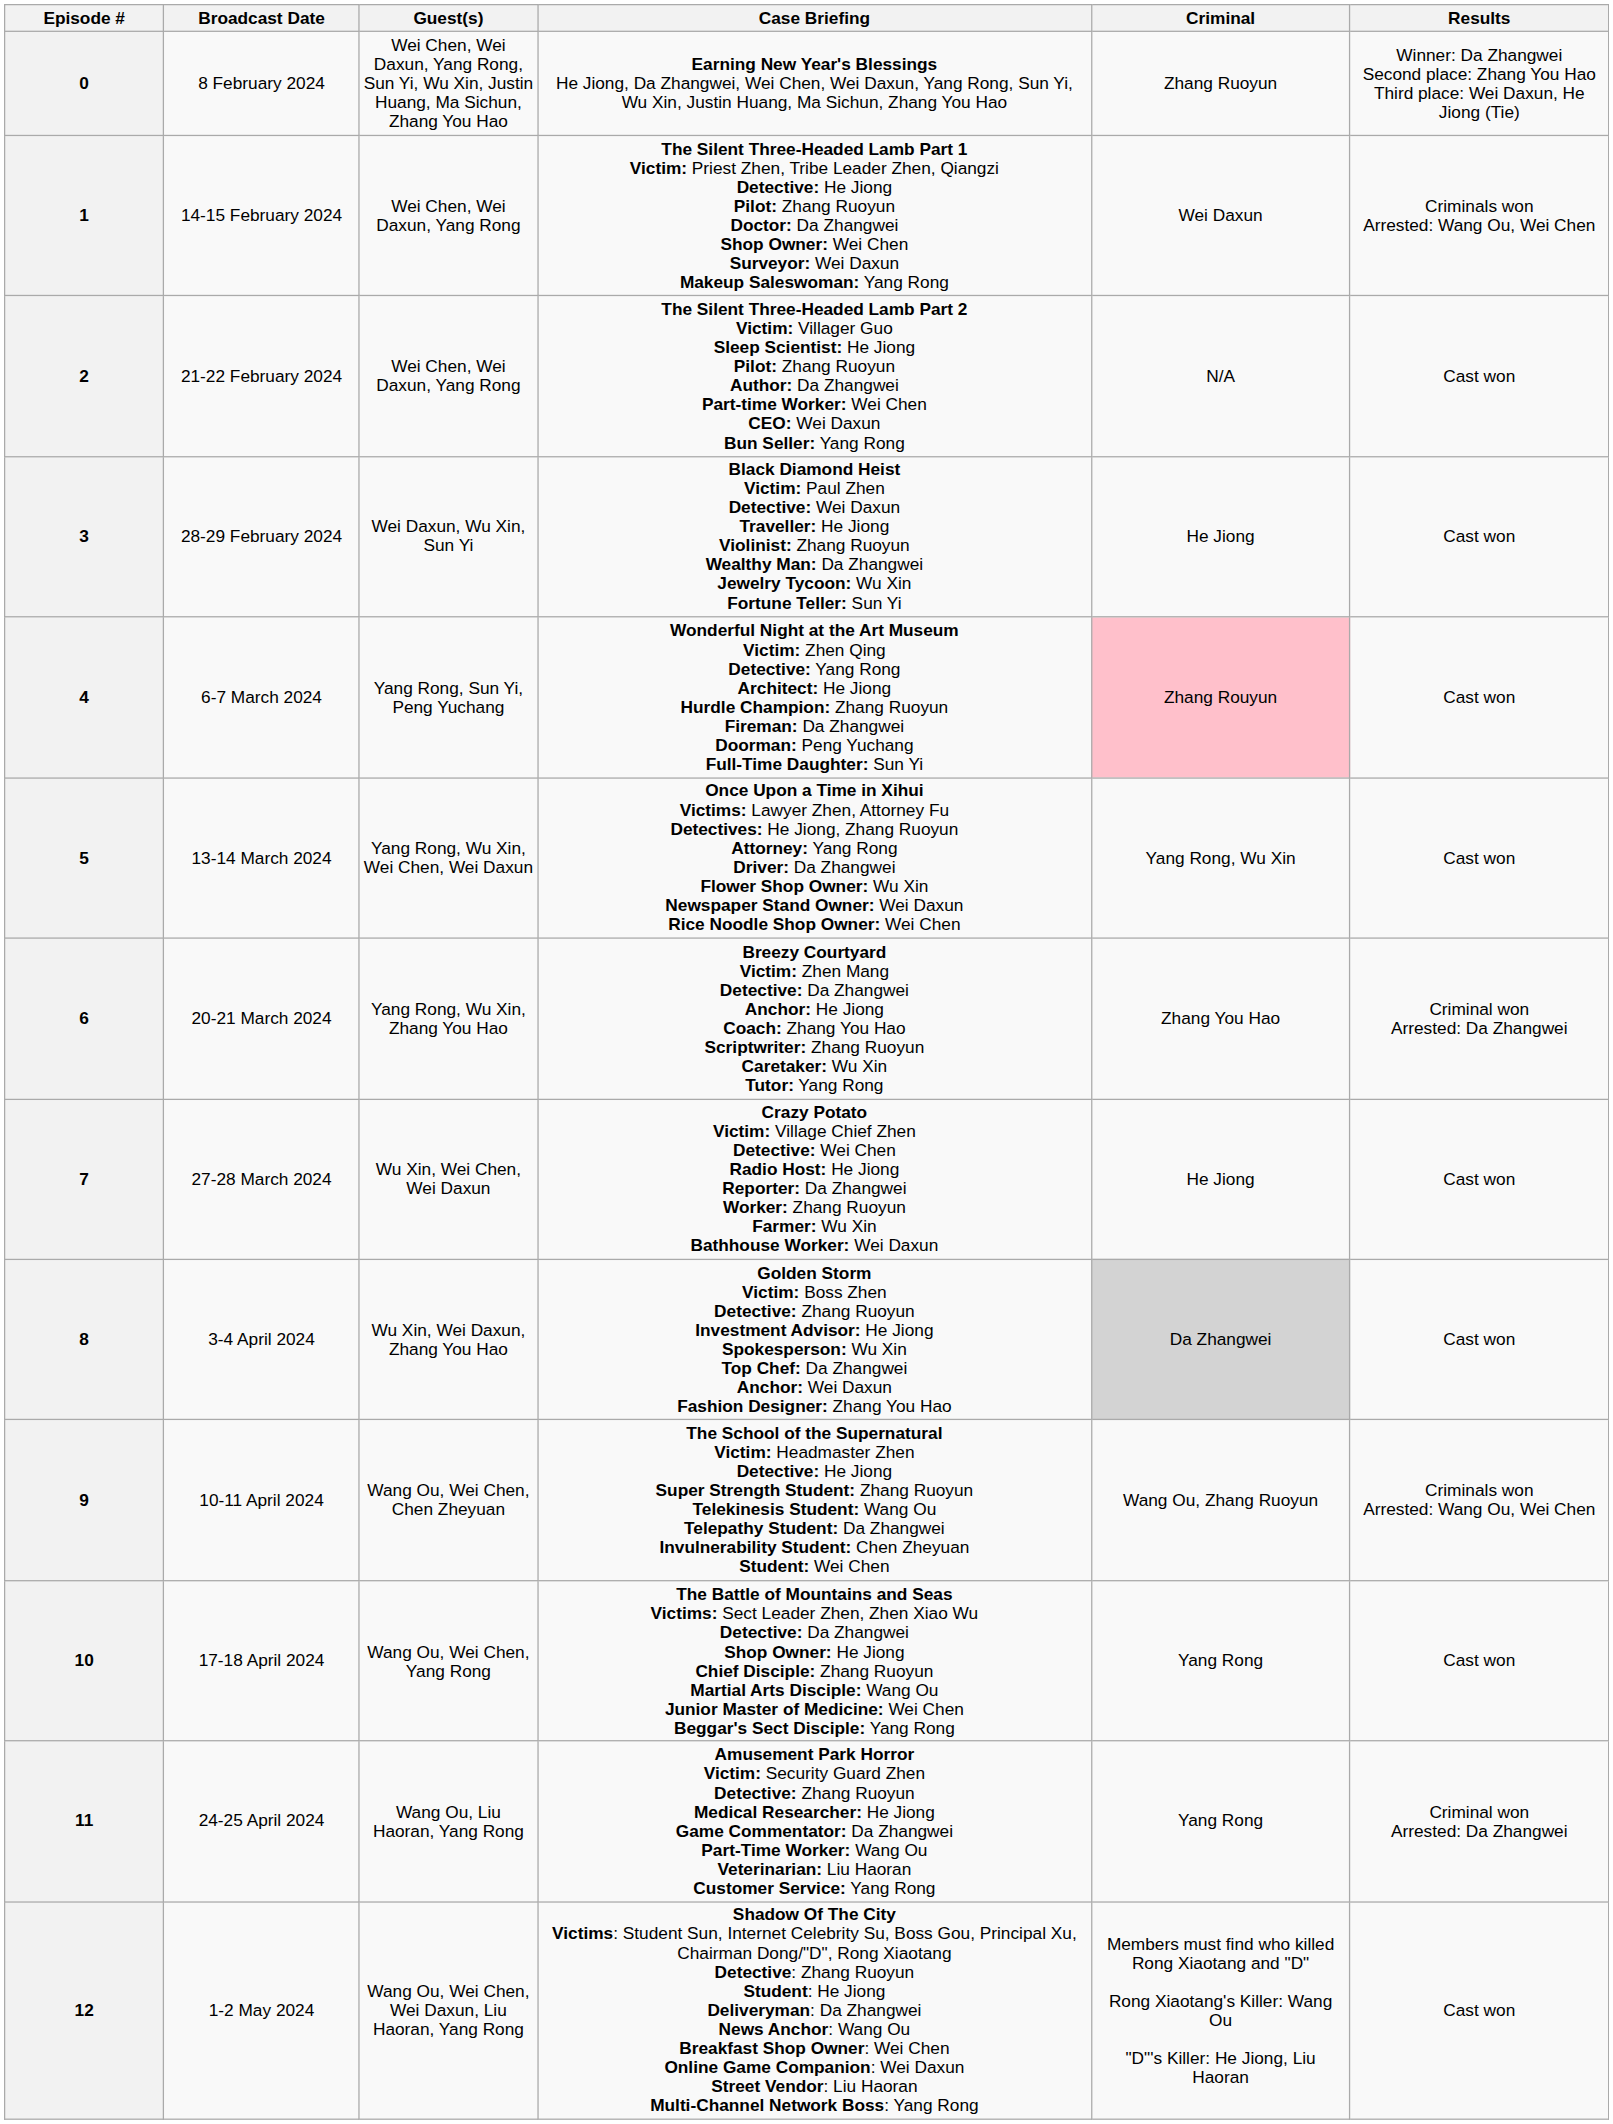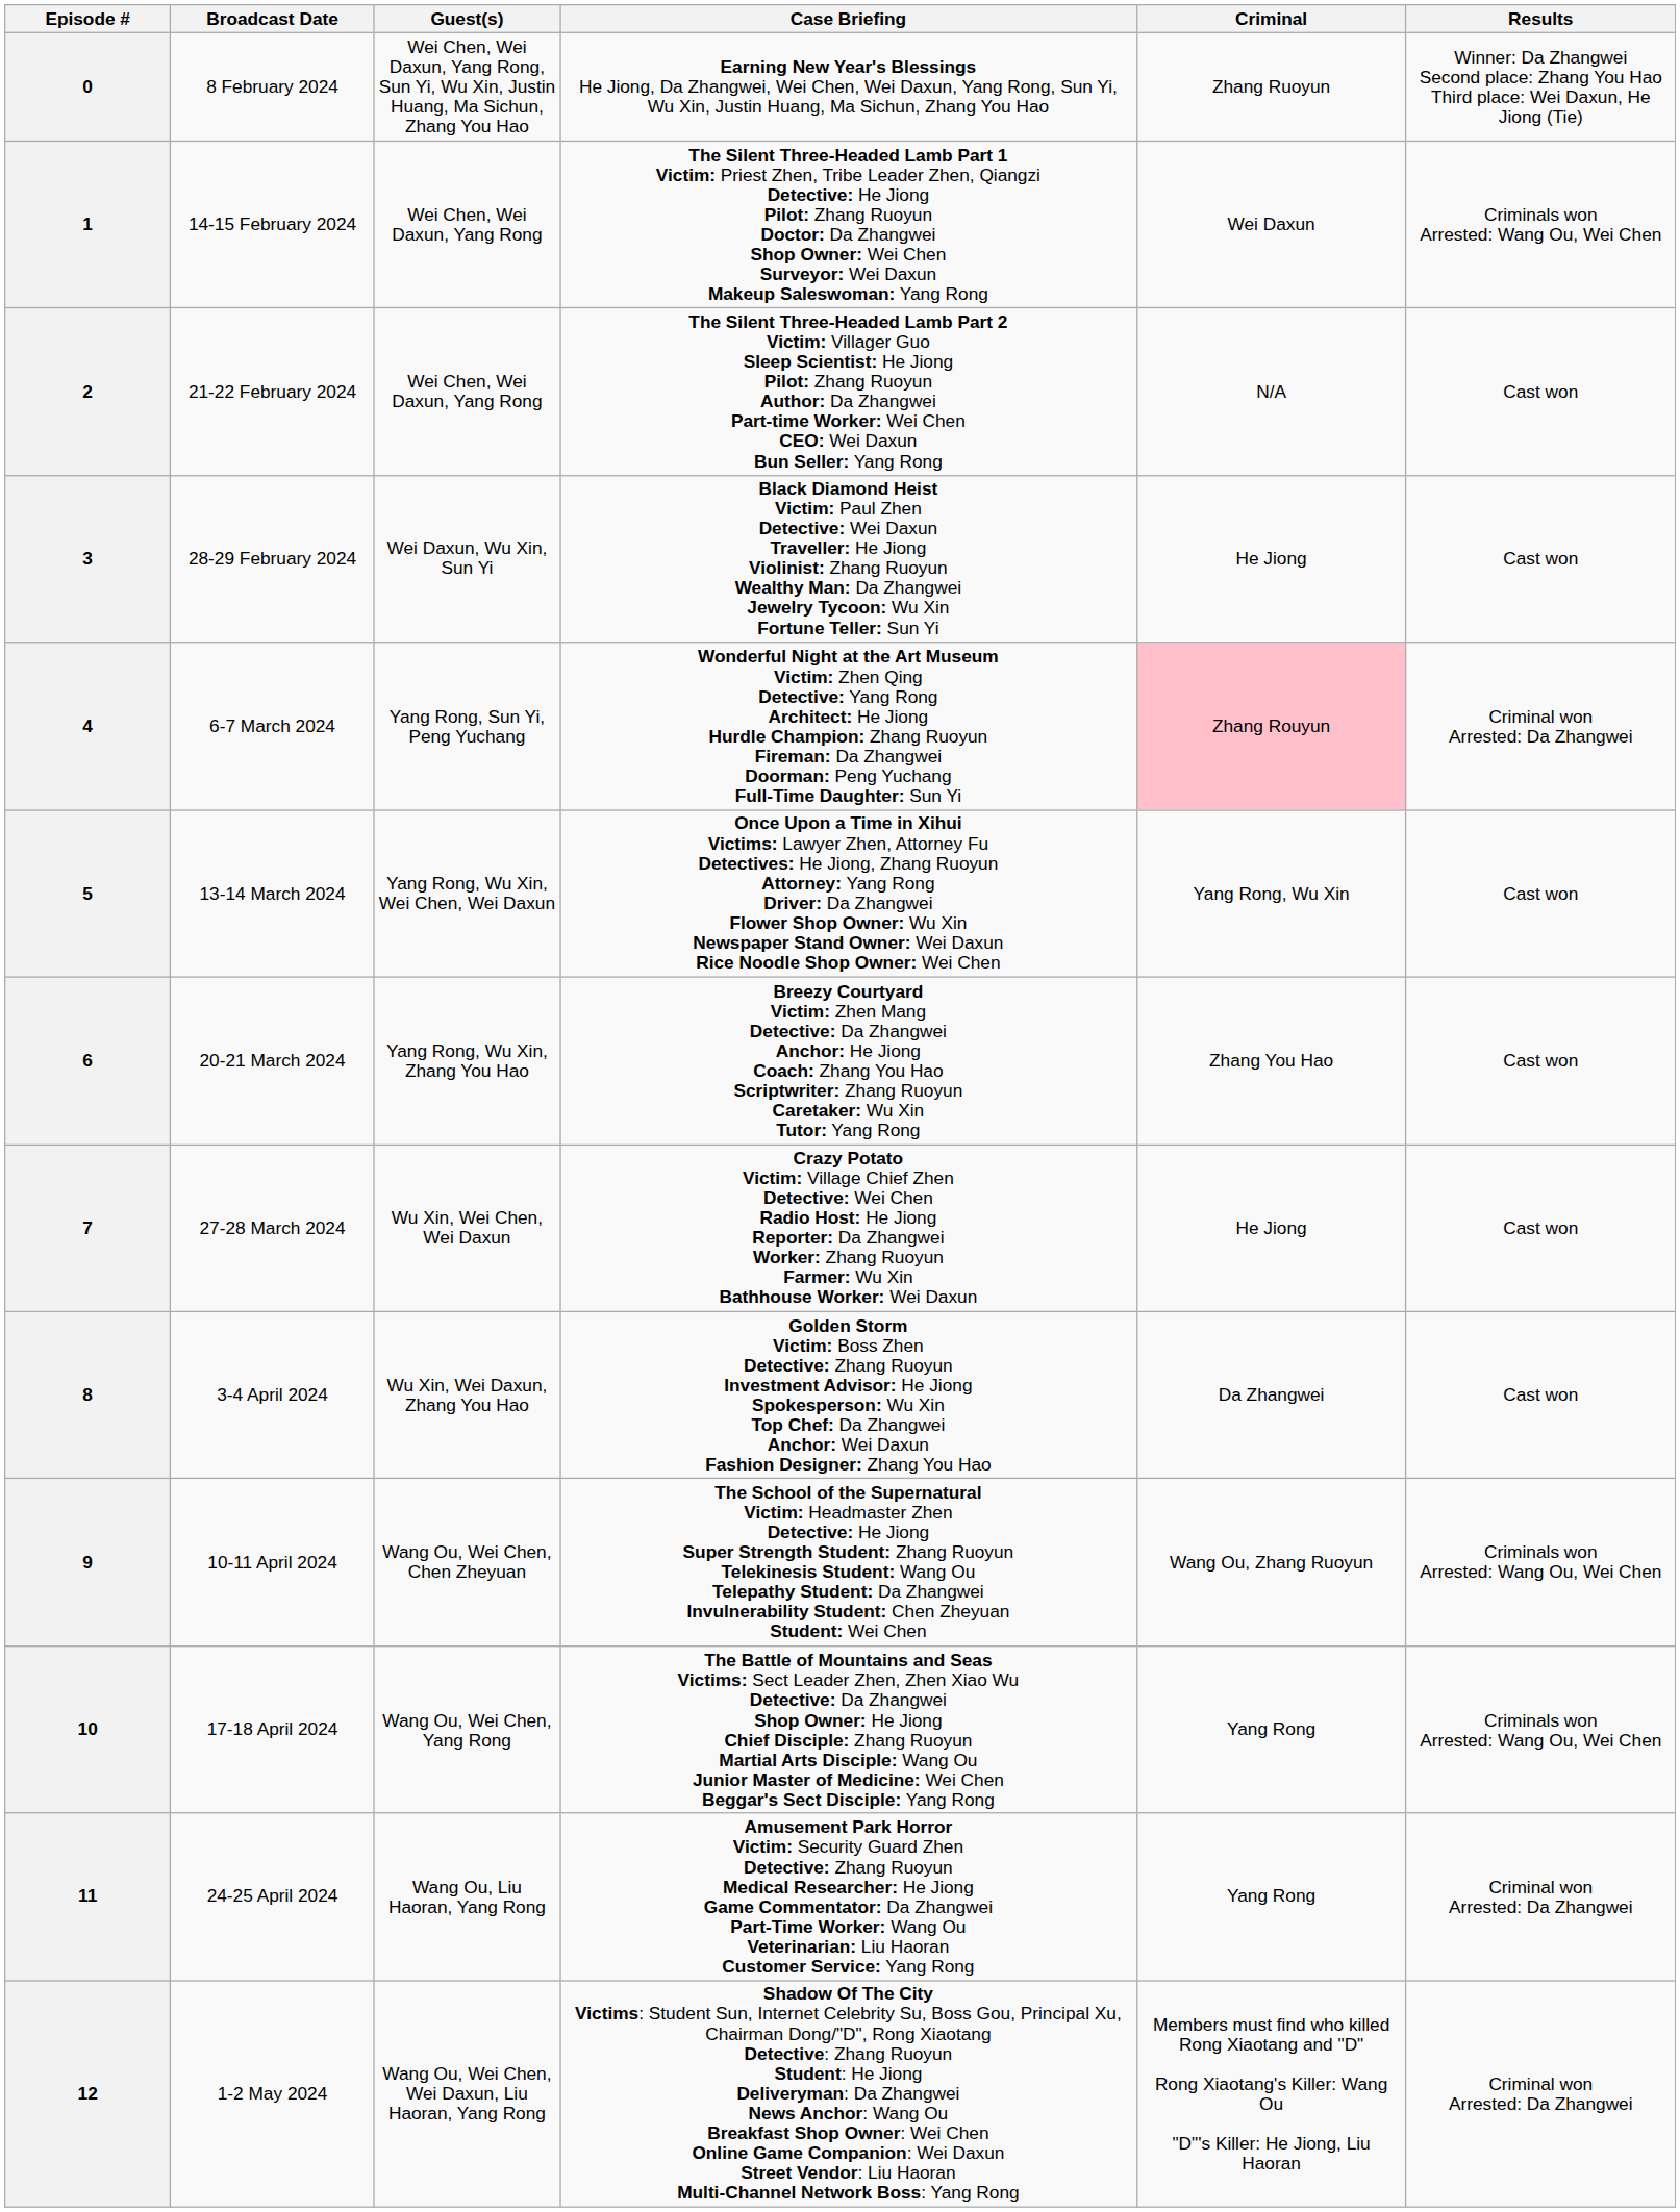 <table class="wikitable collapsible" style="text-align:center; font-size:85%;width:100%">
 <tr>
 <th style="width:40px;">Episode #</th>
 <th style="width:60px;">Broadcast Date</th>
 <th style="width:60px;">Guest(s)</th>
 <th style="width:200px;">Case Briefing</th>
 <th style="width:90px;">Criminal</th>
 <th style="width:90px;">Results</th>
 </tr>
 <tr>
 <th>0</th>
 <td>8 February 2024</td>
 <td>Wei Chen, Wei Daxun, Yang Rong, Sun Yi, Wu Xin, Justin Huang, Ma Sichun, Zhang You Hao</td>
 <td><strong>Earning New Year's Blessings</strong><br>He Jiong, Da Zhangwei, Wei Chen, Wei Daxun, Yang Rong, Sun Yi, Wu Xin, Justin Huang, Ma Sichun, Zhang You Hao</td>
 <td>Zhang Ruoyun</td>
 <td>Winner: Da Zhangwei<br>Second place: Zhang You Hao<br>Third place: Wei Daxun, He Jiong (Tie)</td>
 </tr>
 <tr>
 <th>1</th>
 <td>14-15 February 2024</td>
 <td>Wei Chen, Wei Daxun, Yang Rong</td>
 <td><span><strong>The Silent Three-Headed Lamb Part 1</strong></span><br><strong>Victim:</strong> Priest Zhen, Tribe Leader Zhen, Qiangzi<br><strong>Detective:</strong> He Jiong<br><strong>Pilot:</strong> Zhang Ruoyun<br><strong>Doctor:</strong> Da Zhangwei<br><strong>Shop Owner:</strong> Wei Chen<br><strong>Surveyor:</strong> Wei Daxun<br><strong>Makeup Saleswoman:</strong> Yang Rong</td>
 <td>Wei Daxun</td>
 <td>Criminals won<br>Arrested: Wang Ou, Wei Chen</td>
 </tr>
 <tr>
 <th>2</th>
 <td>21-22 February 2024</td>
 <td>Wei Chen, Wei Daxun, Yang Rong</td>
 <td><span><strong>The Silent Three-Headed Lamb Part 2</strong></span><br><strong>Victim:</strong> Villager Guo<br><strong>Sleep Scientist:</strong> He Jiong<br><strong>Pilot:</strong> Zhang Ruoyun<br><strong>Author:</strong> Da Zhangwei<br><strong>Part-time Worker:</strong> Wei Chen<br><strong>CEO:</strong> Wei Daxun<br><strong>Bun Seller:</strong> Yang Rong</td>
 <td>N/A</td>
 <td>Cast won</td>
 </tr>
 <tr>
 <th>3</th>
 <td>28-29 February 2024</td>
 <td>Wei Daxun, Wu Xin, Sun Yi</td>
 <td><span><strong>Black Diamond Heist</strong></span><br><strong>Victim:</strong> Paul Zhen<br><strong>Detective:</strong> Wei Daxun<br><strong>Traveller:</strong> He Jiong<br><strong>Violinist:</strong> Zhang Ruoyun<br><strong>Wealthy Man:</strong> Da Zhangwei<br><strong>Jewelry Tycoon:</strong> Wu Xin<br><strong>Fortune Teller:</strong> Sun Yi</td>
 <td>He Jiong</td>
 <td>Cast won</td>
 </tr>
 <tr>
 <th>4</th>
 <td>6-7 March 2024</td>
 <td>Yang Rong, Sun Yi, Peng Yuchang</td>
 <td><span><strong>Wonderful Night at the Art Museum</strong></span><br><strong>Victim:</strong> Zhen Qing<br><strong>Detective:</strong> Yang Rong<br><strong>Architect:</strong> He Jiong<br><strong>Hurdle Champion:</strong> Zhang Ruoyun<br><strong>Fireman:</strong> Da Zhangwei<br><strong>Doorman:</strong> Peng Yuchang<br><strong>Full-Time Daughter:</strong> Sun Yi</td>
 <td style="background: pink;">Zhang Rouyun</td>
-<td>Cast won</td>
+<td>Criminal won<br>Arrested: Da Zhangwei</td>
 </tr>
 <tr>
 <th>5</th>
 <td>13-14 March 2024</td>
 <td>Yang Rong, Wu Xin, Wei Chen, Wei Daxun</td>
 <td><span><strong>Once Upon a Time in Xihui</strong></span><br><strong>Victims:</strong> Lawyer Zhen, Attorney Fu<br><strong>Detectives:</strong> He Jiong, Zhang Ruoyun<br><strong>Attorney:</strong> Yang Rong<br><strong>Driver:</strong> Da Zhangwei<br><strong>Flower Shop Owner:</strong> Wu Xin<br><strong>Newspaper Stand Owner:</strong> Wei Daxun<br><strong>Rice Noodle Shop Owner:</strong> Wei Chen</td>
 <td>Yang Rong, Wu Xin</td>
 <td>Cast won</td>
 </tr>
 <tr>
 <th>6</th>
 <td>20-21 March 2024</td>
 <td>Yang Rong, Wu Xin, Zhang You Hao</td>
 <td><span><strong>Breezy Courtyard</strong></span><br><strong>Victim:</strong> Zhen Mang<br><strong>Detective:</strong> Da Zhangwei<br><strong>Anchor:</strong> He Jiong<br><strong>Coach:</strong> Zhang You Hao<br><strong>Scriptwriter:</strong> Zhang Ruoyun<br><strong>Caretaker:</strong> Wu Xin<br><strong>Tutor:</strong> Yang Rong</td>
 <td>Zhang You Hao</td>
-<td>Criminal won<br>Arrested: Da Zhangwei</td>
+<td>Cast won</td>
 </tr>
 <tr>
 <th>7</th>
 <td>27-28 March 2024</td>
 <td>Wu Xin, Wei Chen, Wei Daxun</td>
 <td><span><strong>Crazy Potato</strong></span><br><strong>Victim:</strong> Village Chief Zhen<br><strong>Detective:</strong> Wei Chen<br><strong>Radio Host:</strong> He Jiong<br><strong>Reporter:</strong> Da Zhangwei<br><strong>Worker:</strong> Zhang Ruoyun<br><strong>Farmer:</strong> Wu Xin<br><strong>Bathhouse Worker:</strong> Wei Daxun</td>
 <td>He Jiong</td>
 <td>Cast won</td>
 </tr>
 <tr>
 <th>8</th>
 <td>3-4 April 2024</td>
 <td>Wu Xin, Wei Daxun, Zhang You Hao</td>
 <td><span><strong>Golden Storm</strong></span><br><strong>Victim:</strong> Boss Zhen<br><strong>Detective:</strong> Zhang Ruoyun<br><strong>Investment Advisor:</strong> He Jiong<br><strong>Spokesperson:</strong> Wu Xin<br><strong>Top Chef:</strong> Da Zhangwei<br><strong>Anchor:</strong> Wei Daxun<br><strong>Fashion Designer:</strong> Zhang You Hao</td>
-<td style="background: lightgrey;">Da Zhangwei</td>
+<td>Da Zhangwei</td>
 <td>Cast won</td>
 </tr>
 <tr>
 <th>9</th>
 <td>10-11 April 2024</td>
 <td>Wang Ou, Wei Chen, Chen Zheyuan</td>
 <td><span><strong>The School of the Supernatural</strong></span><br><strong>Victim:</strong> Headmaster Zhen<br><strong>Detective:</strong> He Jiong<br><strong>Super Strength Student:</strong> Zhang Ruoyun<br><strong>Telekinesis Student:</strong> Wang Ou<br><strong>Telepathy Student:</strong> Da Zhangwei<br><strong>Invulnerability Student:</strong> Chen Zheyuan<br><strong>Student:</strong> Wei Chen</td>
 <td>Wang Ou, Zhang Ruoyun</td>
 <td>Criminals won<br>Arrested: Wang Ou, Wei Chen</td>
 </tr>
 <tr>
 <th>10</th>
 <td>17-18 April 2024</td>
 <td>Wang Ou, Wei Chen, Yang Rong</td>
 <td><span><strong>The Battle of Mountains and Seas</strong></span><br><strong>Victims:</strong> Sect Leader Zhen, Zhen Xiao Wu<br><strong>Detective:</strong> Da Zhangwei<br><strong>Shop Owner:</strong> He Jiong<br><strong>Chief Disciple:</strong> Zhang Ruoyun<br><strong>Martial Arts Disciple:</strong> Wang Ou<br><strong>Junior Master of Medicine:</strong> Wei Chen<br><strong>Beggar's Sect Disciple:</strong> Yang Rong</td>
 <td>Yang Rong</td>
-<td>Cast won</td>
+<td>Criminals won<br>Arrested: Wang Ou, Wei Chen</td>
 </tr>
 <tr>
 <th>11</th>
 <td>24-25 April 2024</td>
 <td>Wang Ou, Liu Haoran, Yang Rong</td>
 <td><span><strong>Amusement Park Horror</strong></span><br><strong>Victim:</strong> Security Guard Zhen<br><strong>Detective:</strong> Zhang Ruoyun<br><strong>Medical Researcher:</strong> He Jiong<br><strong>Game Commentator:</strong> Da Zhangwei<br><strong>Part-Time Worker:</strong> Wang Ou<br><strong>Veterinarian:</strong> Liu Haoran<br><strong>Customer Service:</strong> Yang Rong</td>
 <td>Yang Rong</td>
 <td>Criminal won<br>Arrested: Da Zhangwei</td>
 </tr>
 <tr>
 <th>12</th>
 <td>1-2 May 2024</td>
 <td>Wang Ou, Wei Chen, Wei Daxun, Liu Haoran, Yang Rong</td>
 <td><span><strong>Shadow Of The City</strong></span><br><strong>Victims</strong>: Student Sun, Internet Celebrity Su, Boss Gou, Principal Xu, Chairman Dong/"D", Rong Xiaotang<strong><br>Detective</strong>: Zhang Ruoyun<strong><br>Student</strong>: He Jiong<strong><br>Deliveryman</strong>: Da Zhangwei<strong><br>News Anchor</strong>: Wang Ou<strong><br>Breakfast Shop Owner</strong>: Wei Chen<strong><br>Online Game Companion</strong>: Wei Daxun<strong><br>Street Vendor</strong>: Liu Haoran<strong><br>Multi-Channel Network Boss</strong>: Yang Rong</td>
 <td>Members must find who killed Rong Xiaotang and "D"<br><br>Rong Xiaotang's Killer: Wang Ou<br><br>"D"'s Killer:               He Jiong, Liu Haoran</td>
-<td>Cast won</td>
+<td>Criminal won<br>Arrested: Da Zhangwei</td>
 </tr>
 </table>
